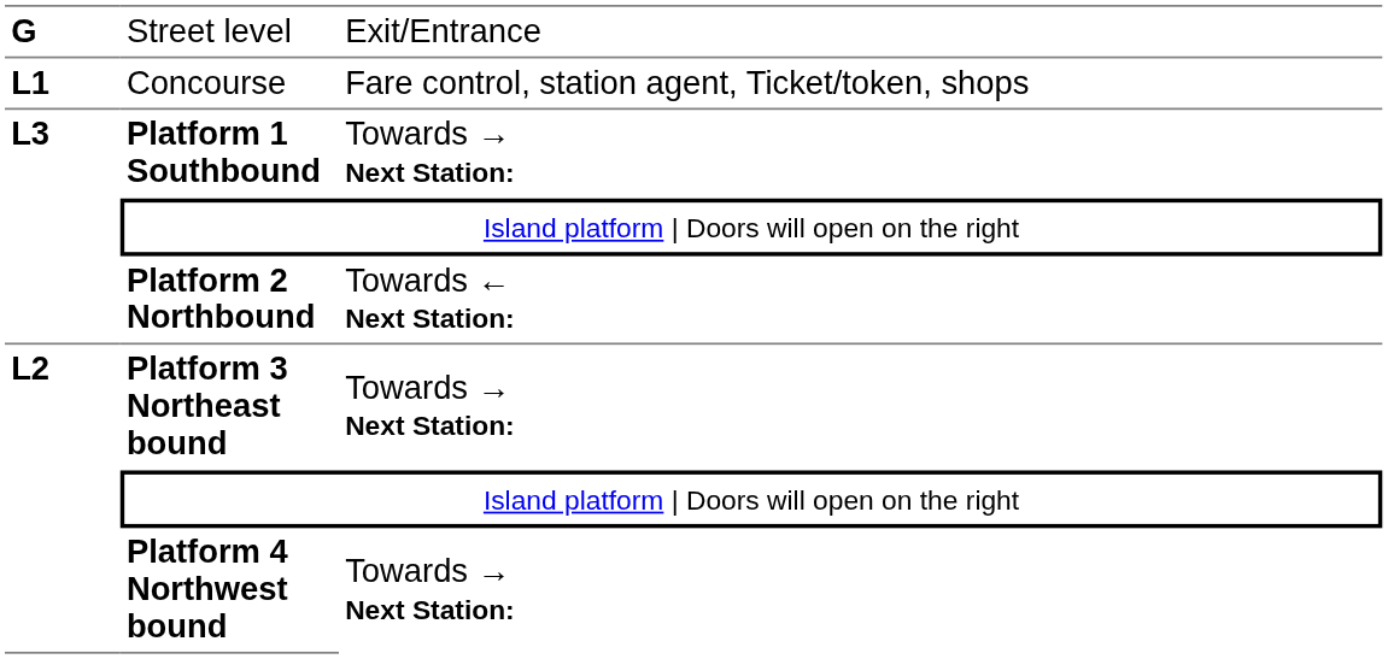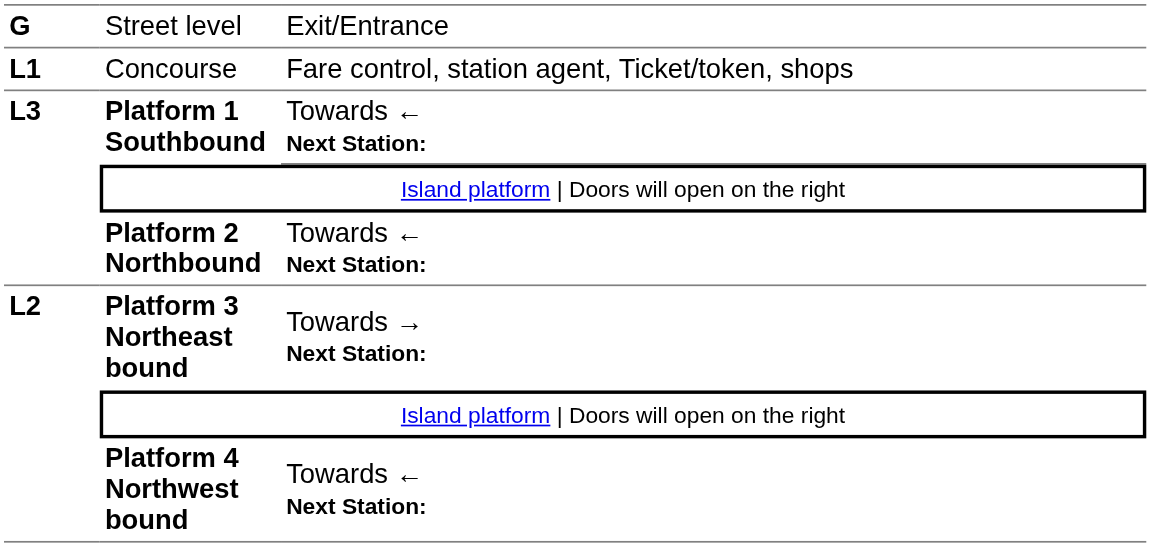 <table table border=0 cellspacing=0 cellpadding=3>
 <tr>
 <td style="border-top:solid 1px grey;border-bottom:solid 1px grey;" width=50 valign=top><strong>G</strong></td>
 <td style="border-top:solid 1px grey;border-bottom:solid 1px grey;" width=100 valign=top>Street level</td>
 <td style="border-top:solid 1px grey;border-bottom:solid 1px grey;" width=500 valign=top>Exit/Entrance</td>
 </tr>
 <tr>
 <td style="border-bottom:solid 1px grey;"><strong>L1</strong></td>
 <td style="border-bottom:solid 1px grey;">Concourse</td>
 <td style="border-bottom:solid 1px grey;">Fare control, station agent, Ticket/token, shops</td>
 </tr>
 <tr>
 <td style="border-bottom:solid 1px grey;" width=50 rowspan=3 valign=top><strong>L3</strong></td>
 <td style="border-bottom:solid 1px white;" width=100><span><strong>Platform 1</strong><br><strong>Southbound</strong></span></td>
-<td style="border-bottom:solid 1px white;" width=500>Towards → <br><small><strong>Next Station:</strong> </small></td>
+<td style="border-bottom:solid 1px grey;" width="500">Towards ← <br><small><strong>Next Station:</strong> </small></td>
 </tr>
 <tr>
 <td style="border-top:solid 2px black;border-right:solid 2px black;border-left:solid 2px black;border-bottom:solid 2px black;text-align:center;" colspan=2><small><a href='#'>Island platform</a> | Doors will open on the right </small></td>
 </tr>
 <tr>
 <td style="border-bottom:solid 1px grey;" width=100><span><strong>Platform 2</strong><br><strong>Northbound</strong></span></td>
 <td style="border-bottom:solid 1px grey;" width="500">Towards ← <br><small><strong>Next Station:</strong> </small></td>
 </tr>
 <tr>
 <td style="border-bottom:solid 1px grey;" width=50 rowspan=3 valign=top><strong>L2</strong></td>
 <td style="border-bottom:solid 1px white;" width=100><span><strong>Platform 3</strong><br><strong>Northeast bound</strong></span></td>
 <td style="border-bottom:solid 1px white;" width=500>Towards → <br><small><strong>Next Station:</strong> </small></td>
 </tr>
 <tr>
 <td style="border-top:solid 2px black;border-right:solid 2px black;border-left:solid 2px black;border-bottom:solid 2px black;text-align:center;" colspan=2><small><a href='#'>Island platform</a> | Doors will open on the right </small></td>
 </tr>
 <tr>
 <td style="border-bottom:solid 1px grey;" width=100><span><strong>Platform 4</strong><br><strong>Northwest bound</strong></span></td>
-<td style="border-bottom:solid 1px white;" width=500>Towards → <br><small><strong>Next Station:</strong> </small></td>
+<td style="border-bottom:solid 1px grey;" width="500">Towards ← <br><small><strong>Next Station:</strong> </small></td>
 </tr>
 </table>
